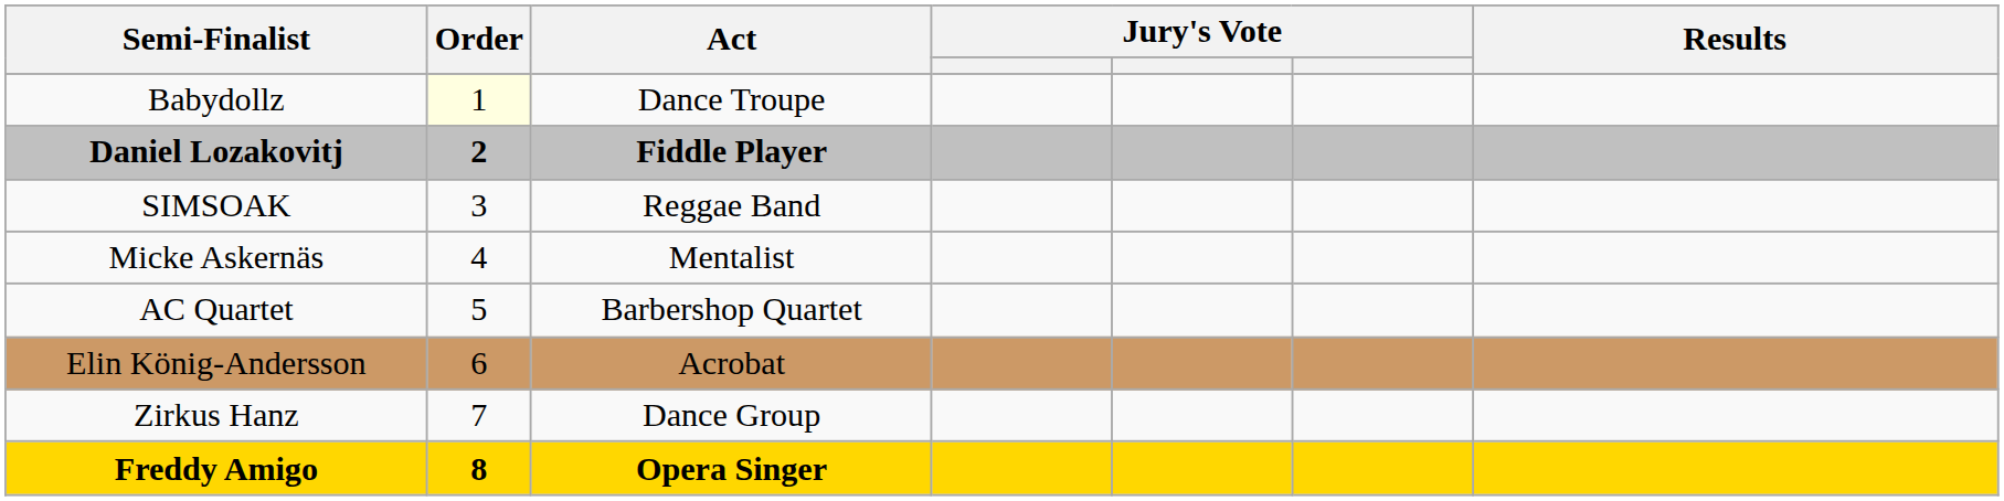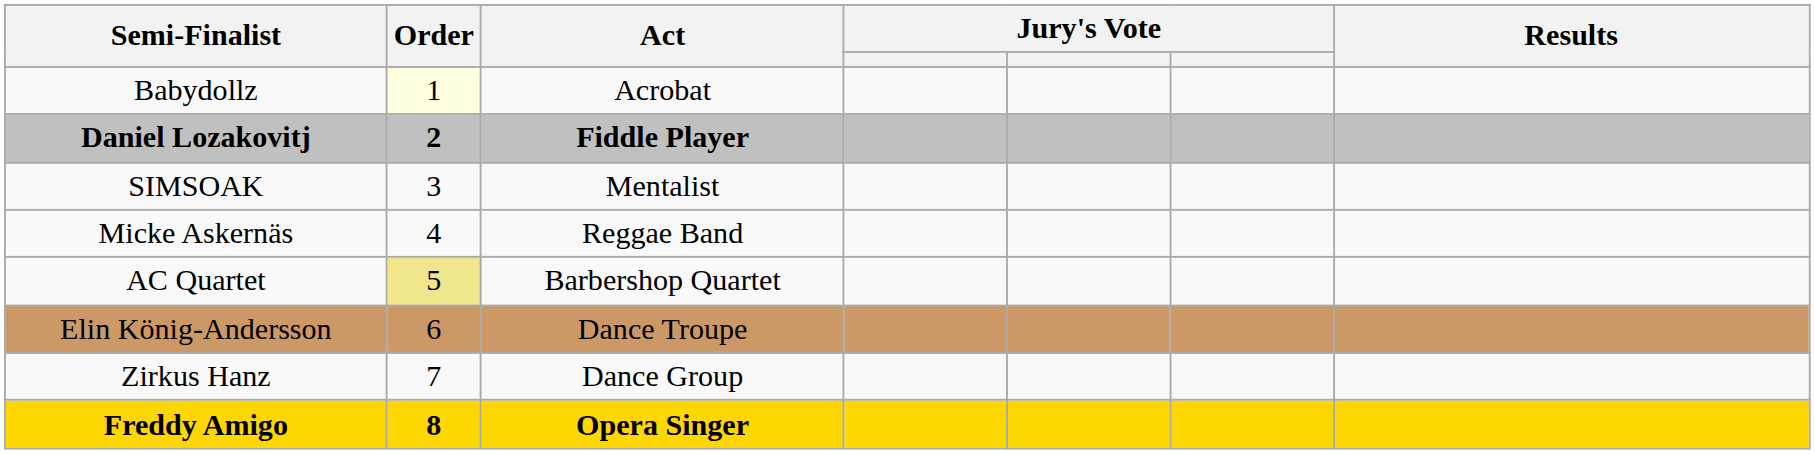 <table class="wikitable plainrowheaders sortable" style="text-align:center" width="76%;">
 <tr>
 <th scope="col" rowspan="2" class="unsortable" style="width:17em;">Semi-Finalist</th>
 <th scope="col" rowspan="2" style="width:1em;">Order</th>
 <th scope="col" rowspan="2" class="unsortable" style="width:16em;">Act</th>
 <th scope="col" colspan="3" class="unsortable" style="width:24em;">Jury's Vote</th>
 <th scope="col" rowspan="2" style="width:23em;">Results</th>
 </tr>
 <tr>
 <th scope="col" class="unsortable" style="width:6em;"></th>
 <th scope="col" class="unsortable" style="width:6em;"></th>
 <th scope="col" class="unsortable" style="width:6em;"></th>
 </tr>
 <tr>
 <td>Babydollz</td>
 <td style="background: lightyellow;">1</td>
-<td>Dance Troupe</td>
+<td>Acrobat</td>
 <td style="text-align:center;"></td>
 <td style="text-align:center;"></td>
 <td style="text-align:center;"></td>
 <td></td>
 </tr>
 <tr style="background:silver;">
 <td><strong>Daniel Lozakovitj</strong></td>
 <td><strong>2</strong></td>
 <td><strong>Fiddle Player</strong></td>
 <td style="text-align:center;"></td>
 <td style="text-align:center;"></td>
 <td style="text-align:center;"></td>
 <td><strong></strong></td>
 </tr>
 <tr>
 <td>SIMSOAK</td>
 <td>3</td>
-<td>Reggae Band</td>
+<td>Mentalist</td>
 <td style="text-align:center;"></td>
 <td style="text-align:center;"></td>
 <td style="text-align:center;"></td>
 <td></td>
 </tr>
 <tr>
 <td>Micke Askernäs</td>
 <td>4</td>
-<td>Mentalist</td>
+<td>Reggae Band</td>
 <td style="text-align:center;"></td>
 <td style="text-align:center;"></td>
 <td style="text-align:center;"></td>
 <td></td>
 </tr>
 <tr>
 <td>AC Quartet</td>
-<td>5</td>
+<td style="background: khaki;">5</td>
 <td>Barbershop Quartet</td>
 <td style="text-align:center;"></td>
 <td style="text-align:center;"></td>
 <td style="text-align:center;"></td>
 <td></td>
 </tr>
 <tr style="background:#c96;">
 <td>Elin König-Andersson</td>
 <td>6</td>
-<td>Acrobat</td>
+<td>Dance Troupe</td>
 <td style="text-align:center;"></td>
 <td style="text-align:center;"></td>
 <td style="text-align:center;"></td>
 <td><strong></strong></td>
 </tr>
 <tr>
 <td>Zirkus Hanz</td>
 <td>7</td>
 <td>Dance Group</td>
 <td style="text-align:center;"></td>
 <td style="text-align:center;"></td>
 <td style="text-align:center;"></td>
 <td></td>
 </tr>
 <tr style="background:gold;">
 <td><strong>Freddy Amigo</strong></td>
 <td><strong>8</strong></td>
 <td><strong>Opera Singer</strong></td>
 <td style="text-align:center;"></td>
 <td style="text-align:center;"></td>
 <td style="text-align:center;"></td>
 <td><strong></strong></td>
 </tr>
 </table>
